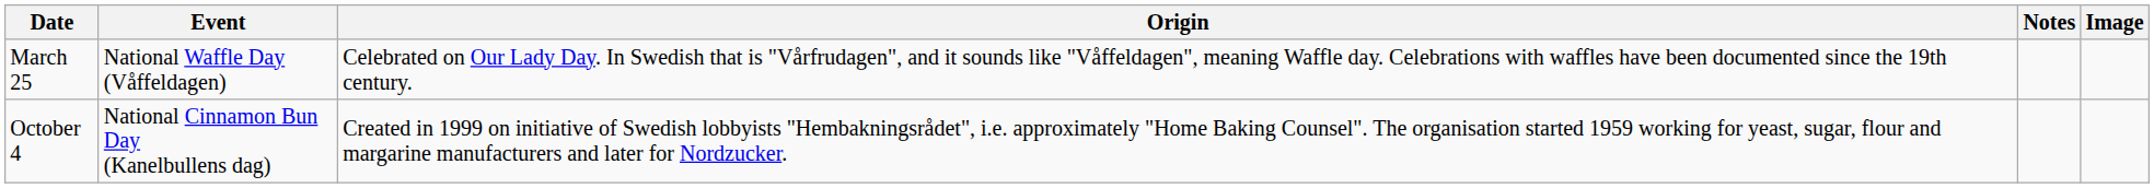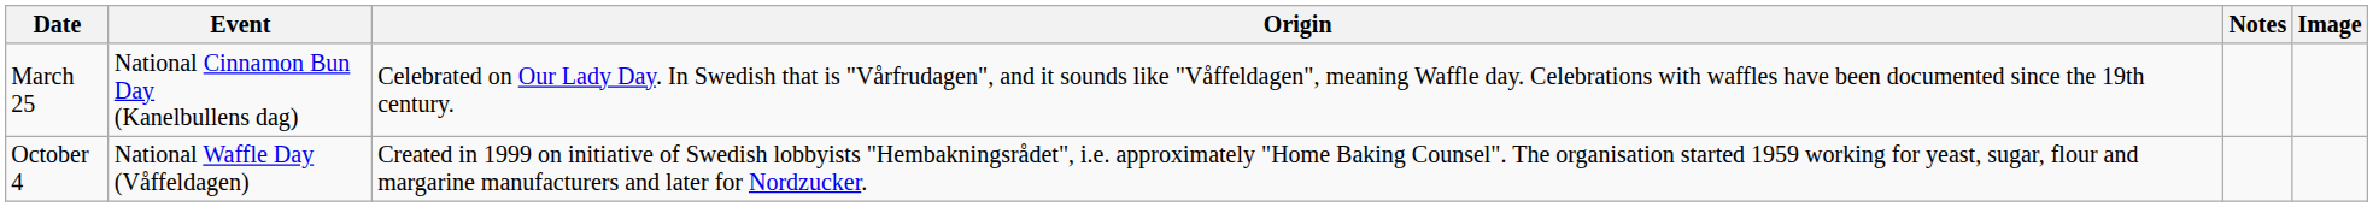 <table class="wikitable sortable">
 <tr>
 <th>Date</th>
 <th>Event</th>
 <th>Origin</th>
 <th>Notes</th>
 <th>Image</th>
 </tr>
 <tr>
 <td>March 25</td>
-<td>National <a href='#'>Waffle Day</a> <br>(Våffeldagen)</td>
+<td>National <a href='#'>Cinnamon Bun Day</a> <br>(Kanelbullens dag)</td>
 <td>Celebrated on <a href='#'>Our Lady Day</a>. In Swedish that is "Vårfrudagen", and it sounds like "Våffeldagen", meaning Waffle day. Celebrations with waffles have been documented since the 19th century.</td>
 <td></td>
 <td></td>
 </tr>
 <tr>
 <td>October 4</td>
-<td>National <a href='#'>Cinnamon Bun Day</a> <br>(Kanelbullens dag)</td>
+<td>National <a href='#'>Waffle Day</a> <br>(Våffeldagen)</td>
 <td>Created in 1999 on initiative of Swedish lobbyists "Hembakningsrådet", i.e. approximately "Home Baking Counsel". The organisation started 1959 working for yeast, sugar, flour and margarine manufacturers and later for <a href='#'>Nordzucker</a>.</td>
 <td></td>
 <td></td>
 </tr>
 </table>
